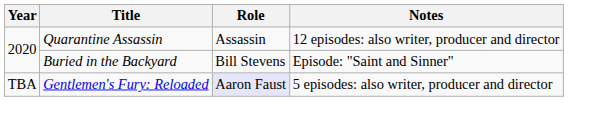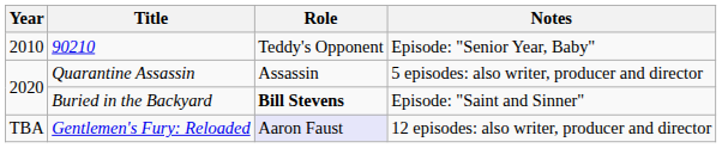 <table class="wikitable">
 <tr>
 <th>Year</th>
 <th>Title</th>
 <th>Role</th>
 <th>Notes</th>
 </tr>
 <tr>
+<td>2010</td>
+<td><em><a href='#'>90210</a></em></td>
+<td>Teddy's Opponent</td>
+<td>Episode: "Senior Year, Baby"</td>
+</tr>
+<tr>
 <td rowspan="2">2020</td>
 <td><em>Quarantine Assassin</em></td>
 <td>Assassin</td>
-<td>12 episodes: also writer, producer and director</td>
+<td>5 episodes: also writer, producer and director</td>
 </tr>
 <tr>
 <td><em>Buried in the Backyard</em></td>
-<td>Bill Stevens</td>
+<td><strong>Bill Stevens</strong></td>
 <td>Episode: "Saint and Sinner"</td>
 </tr>
 <tr>
 <td>TBA</td>
 <td><em><a href='#'>Gentlemen's Fury: Reloaded</a></em></td>
 <td style="background: lavender;">Aaron Faust</td>
-<td>5 episodes: also writer, producer and director</td>
+<td>12 episodes: also writer, producer and director</td>
 </tr>
 </table>
